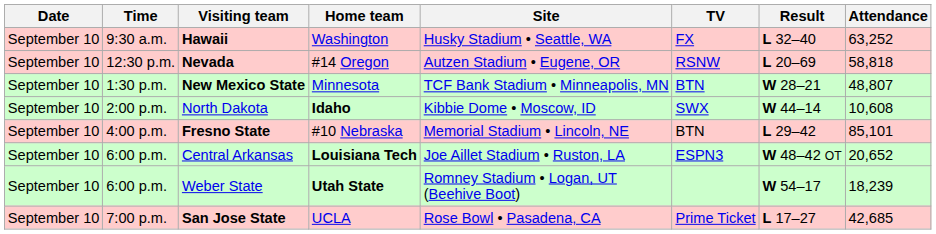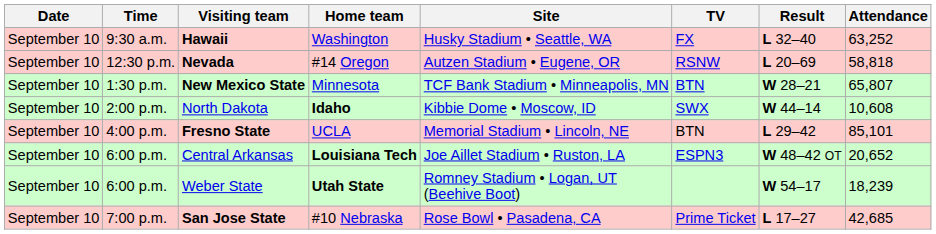 <table class="wikitable" style="font-size:95%;">
 <tr>
 <th>Date</th>
 <th>Time</th>
 <th>Visiting team</th>
 <th>Home team</th>
 <th>Site</th>
 <th>TV</th>
 <th>Result</th>
 <th>Attendance</th>
 </tr>
 <tr style="background:#fcc;">
 <td>September 10</td>
 <td>9:30 a.m.</td>
 <td><strong>Hawaii</strong></td>
 <td><a href='#'>Washington</a></td>
 <td><a href='#'>Husky Stadium</a> • <a href='#'>Seattle, WA</a></td>
 <td><a href='#'>FX</a></td>
 <td><strong>L</strong> 32–40</td>
 <td>63,252</td>
 </tr>
 <tr style="background:#fcc;">
 <td>September 10</td>
 <td>12:30 p.m.</td>
 <td><strong>Nevada</strong></td>
 <td>#14 <a href='#'>Oregon</a></td>
 <td><a href='#'>Autzen Stadium</a> • <a href='#'>Eugene, OR</a></td>
 <td><a href='#'>RSNW</a></td>
 <td><strong>L</strong> 20–69</td>
 <td>58,818</td>
 </tr>
 <tr style="background:#cfc;">
 <td>September 10</td>
 <td>1:30 p.m.</td>
 <td><strong>New Mexico State</strong></td>
 <td><a href='#'>Minnesota</a></td>
 <td><a href='#'>TCF Bank Stadium</a> • <a href='#'>Minneapolis, MN</a></td>
 <td><a href='#'>BTN</a></td>
 <td><strong>W</strong> 28–21</td>
-<td>48,807</td>
+<td>65,807</td>
 </tr>
 <tr style="background:#cfc;">
 <td>September 10</td>
 <td>2:00 p.m.</td>
 <td><a href='#'>North Dakota</a></td>
 <td><strong>Idaho</strong></td>
 <td><a href='#'>Kibbie Dome</a> • <a href='#'>Moscow, ID</a></td>
 <td><a href='#'>SWX</a></td>
 <td><strong>W</strong> 44–14</td>
 <td>10,608</td>
 </tr>
 <tr style="background:#fcc;">
 <td>September 10</td>
 <td>4:00 p.m.</td>
 <td><strong>Fresno State</strong></td>
-<td>#10 <a href='#'>Nebraska</a></td>
+<td><a href='#'>UCLA</a></td>
 <td><a href='#'>Memorial Stadium</a> • <a href='#'>Lincoln, NE</a></td>
 <td>BTN</td>
 <td><strong>L</strong> 29–42</td>
 <td>85,101</td>
 </tr>
 <tr style="background:#cfc;">
 <td>September 10</td>
 <td>6:00 p.m.</td>
 <td><a href='#'>Central Arkansas</a></td>
 <td><strong>Louisiana Tech</strong></td>
 <td><a href='#'>Joe Aillet Stadium</a> • <a href='#'>Ruston, LA</a></td>
 <td><a href='#'>ESPN3</a></td>
 <td><strong>W</strong> 48–42 <small> OT</small></td>
 <td>20,652</td>
 </tr>
 <tr style="background:#cfc;">
 <td>September 10</td>
 <td>6:00 p.m.</td>
 <td><a href='#'>Weber State</a></td>
 <td><strong>Utah State</strong></td>
 <td><a href='#'>Romney Stadium</a> • <a href='#'>Logan, UT</a><br>(<a href='#'>Beehive Boot</a>)</td>
 <td></td>
 <td><strong>W</strong> 54–17</td>
 <td>18,239</td>
 </tr>
 <tr style="background:#fcc;">
 <td>September 10</td>
 <td>7:00 p.m.</td>
 <td><strong>San Jose State</strong></td>
-<td><a href='#'>UCLA</a></td>
+<td>#10 <a href='#'>Nebraska</a></td>
 <td><a href='#'>Rose Bowl</a> • <a href='#'>Pasadena, CA</a></td>
 <td><a href='#'>Prime Ticket</a></td>
 <td><strong>L</strong> 17–27</td>
 <td>42,685</td>
 </tr>
 </table>
